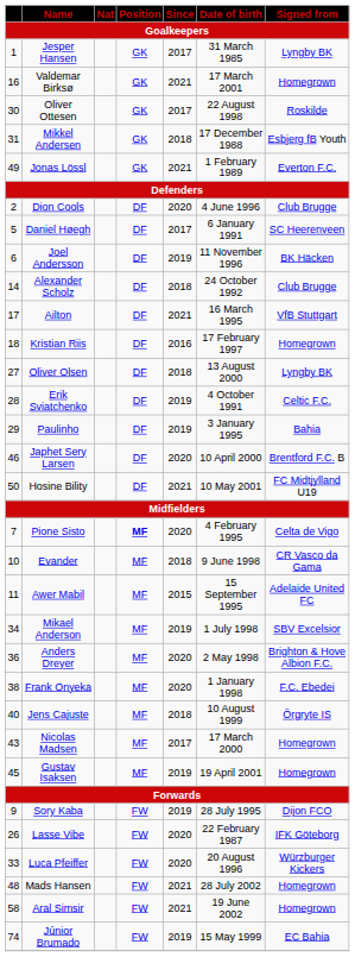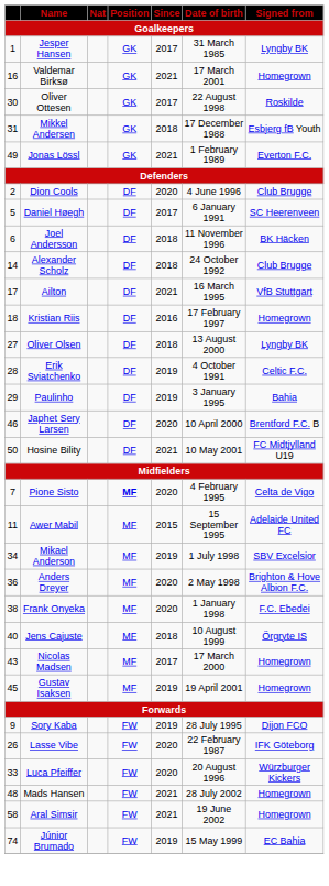 <table class="wikitable" style="text-align:center; font-size:90%; width:75%;">
 <tr>
 <th style="background:#000000; color:#cc0609; text-align:center;"></th>
 <th style="background:#000000; color:#cc0609; text-align:center;">Name</th>
 <th style="background:#000000; color:#cc0609; text-align:center;">Nat</th>
 <th style="background:#000000; color:#cc0609; text-align:center;">Position</th>
 <th style="background:#000000; color:#cc0609; text-align:center;">Since</th>
 <th style="background:#000000; color:#cc0609; text-align:center;">Date of birth</th>
 <th style="background:#000000; color:#cc0609; text-align:center;">Signed from</th>
 </tr>
 <tr>
 <th colspan="7" style="background:#cc0609; color:white; text-align:center;">Goalkeepers</th>
 </tr>
 <tr>
 <td>1</td>
 <td><a href='#'>Jesper Hansen</a></td>
 <td></td>
 <td><a href='#'>GK</a></td>
 <td>2017</td>
 <td>31 March 1985</td>
 <td> <a href='#'>Lyngby BK</a></td>
 </tr>
 <tr>
 <td>16</td>
 <td>Valdemar Birksø</td>
 <td></td>
 <td><a href='#'>GK</a></td>
 <td>2021</td>
 <td>17 March 2001</td>
 <td> <a href='#'>Homegrown</a></td>
 </tr>
 <tr>
 <td>30</td>
 <td>Oliver Ottesen</td>
 <td></td>
 <td><a href='#'>GK</a></td>
 <td>2017</td>
 <td>22 August 1998</td>
 <td> <a href='#'>Roskilde</a></td>
 </tr>
 <tr>
 <td>31</td>
 <td><a href='#'>Mikkel Andersen</a></td>
 <td></td>
 <td><a href='#'>GK</a></td>
 <td>2018</td>
 <td>17 December 1988</td>
 <td> <a href='#'>Esbjerg fB</a> Youth</td>
 </tr>
 <tr>
 <td>49</td>
 <td><a href='#'>Jonas Lössl</a></td>
 <td></td>
 <td><a href='#'>GK</a></td>
 <td>2021</td>
 <td>1 February 1989</td>
 <td> <a href='#'>Everton F.C.</a></td>
 </tr>
 <tr>
 <th colspan="7" style="background:#cc0609; color:white; text-align:center;">Defenders</th>
 </tr>
 <tr>
 <td>2</td>
 <td><a href='#'>Dion Cools</a></td>
 <td> </td>
 <td><a href='#'>DF</a></td>
 <td>2020</td>
 <td>4 June 1996</td>
 <td> <a href='#'>Club Brugge</a></td>
 </tr>
 <tr>
 <td>5</td>
 <td><a href='#'>Daniel Høegh</a></td>
 <td></td>
 <td><a href='#'>DF</a></td>
 <td>2017</td>
 <td>6 January 1991</td>
 <td> <a href='#'>SC Heerenveen</a></td>
 </tr>
 <tr>
 <td>6</td>
 <td><a href='#'>Joel Andersson</a></td>
 <td></td>
 <td><a href='#'>DF</a></td>
-<td>2019</td>
+<td>2018</td>
 <td>11 November 1996</td>
 <td> <a href='#'>BK Häcken</a></td>
 </tr>
 <tr>
 <td>14</td>
 <td><a href='#'>Alexander Scholz</a></td>
 <td> </td>
 <td><a href='#'>DF</a></td>
 <td>2018</td>
 <td>24 October 1992</td>
 <td> <a href='#'>Club Brugge</a></td>
 </tr>
 <tr>
 <td>17</td>
 <td><a href='#'>Ailton</a></td>
 <td></td>
 <td><a href='#'>DF</a></td>
 <td>2021</td>
 <td>16 March 1995</td>
 <td> <a href='#'>VfB Stuttgart</a></td>
 </tr>
 <tr>
 <td>18</td>
 <td><a href='#'>Kristian Riis</a></td>
 <td></td>
 <td><a href='#'>DF</a></td>
 <td>2016</td>
 <td>17 February 1997</td>
 <td><a href='#'>Homegrown</a></td>
 </tr>
 <tr>
 <td>27</td>
 <td><a href='#'>Oliver Olsen</a></td>
 <td></td>
 <td><a href='#'>DF</a></td>
 <td>2018</td>
 <td>13 August 2000</td>
 <td> <a href='#'>Lyngby BK</a></td>
 </tr>
 <tr>
 <td>28</td>
 <td><a href='#'>Erik Sviatchenko</a></td>
 <td></td>
 <td><a href='#'>DF</a></td>
 <td>2019</td>
 <td>4 October 1991</td>
 <td> <a href='#'>Celtic F.C.</a></td>
 </tr>
 <tr>
 <td>29</td>
 <td><a href='#'>Paulinho</a></td>
 <td></td>
 <td><a href='#'>DF</a></td>
 <td>2019</td>
 <td>3 January 1995</td>
 <td> <a href='#'>Bahia</a></td>
 </tr>
 <tr>
 <td>46</td>
 <td><a href='#'>Japhet Sery Larsen</a></td>
 <td></td>
 <td><a href='#'>DF</a></td>
 <td>2020</td>
 <td>10 April 2000</td>
 <td> <a href='#'>Brentford F.C.</a> B</td>
 </tr>
 <tr>
 <td>50</td>
 <td>Hosine Bility</td>
 <td></td>
 <td><a href='#'>DF</a></td>
 <td>2021</td>
 <td>10 May 2001</td>
 <td> <a href='#'>FC Midtjylland</a> U19</td>
 </tr>
 <tr>
 <th colspan="7" style="background:#cc0609; color:white; text-align:center;">Midfielders</th>
 </tr>
 <tr>
 <td>7</td>
 <td><a href='#'>Pione Sisto</a></td>
 <td> </td>
 <td><strong><a href='#'>MF</a></strong></td>
 <td>2020</td>
 <td>4 February 1995</td>
 <td> <a href='#'>Celta de Vigo</a></td>
-</tr>
-<tr>
-<td>10</td>
-<td><a href='#'>Evander</a></td>
-<td></td>
-<td><a href='#'>MF</a></td>
-<td>2018</td>
-<td>9 June 1998</td>
-<td> <a href='#'>CR Vasco da Gama</a></td>
 </tr>
 <tr>
 <td>11</td>
 <td><a href='#'>Awer Mabil</a></td>
 <td></td>
 <td><a href='#'>MF</a></td>
 <td>2015</td>
 <td>15 September 1995</td>
 <td> <a href='#'>Adelaide United FC</a></td>
 </tr>
 <tr>
 <td>34</td>
 <td><a href='#'>Mikael Anderson</a></td>
 <td></td>
 <td><a href='#'>MF</a></td>
 <td>2019</td>
 <td>1 July 1998</td>
 <td> <a href='#'>SBV Excelsior</a></td>
 </tr>
 <tr>
 <td>36</td>
 <td><a href='#'>Anders Dreyer</a></td>
 <td></td>
 <td><a href='#'>MF</a></td>
 <td>2020</td>
 <td>2 May 1998</td>
 <td> <a href='#'>Brighton & Hove Albion F.C.</a></td>
 </tr>
 <tr>
 <td>38</td>
 <td><a href='#'>Frank Onyeka</a></td>
 <td></td>
 <td><a href='#'>MF</a></td>
 <td>2020</td>
 <td>1 January 1998</td>
 <td> <a href='#'>F.C. Ebedei</a></td>
 </tr>
 <tr>
 <td>40</td>
 <td><a href='#'>Jens Cajuste</a></td>
 <td></td>
 <td><a href='#'>MF</a></td>
 <td>2018</td>
 <td>10 August 1999</td>
 <td> <a href='#'>Örgryte IS</a></td>
 </tr>
 <tr>
 <td>43</td>
 <td><a href='#'>Nicolas Madsen</a></td>
 <td></td>
 <td><a href='#'>MF</a></td>
 <td>2017</td>
 <td>17 March 2000</td>
 <td><a href='#'>Homegrown</a></td>
 </tr>
 <tr>
 <td>45</td>
 <td><a href='#'>Gustav Isaksen</a></td>
 <td></td>
 <td><a href='#'>MF</a></td>
 <td>2019</td>
 <td>19 April 2001</td>
 <td><a href='#'>Homegrown</a></td>
 </tr>
 <tr>
 <th colspan="7" style="background:#cc0609; color:white; text-align:center;">Forwards</th>
 </tr>
 <tr>
 <td>9</td>
 <td><a href='#'>Sory Kaba</a></td>
 <td></td>
 <td><a href='#'>FW</a></td>
 <td>2019</td>
 <td>28 July 1995</td>
 <td> <a href='#'>Dijon FCO</a></td>
 </tr>
 <tr>
 <td>26</td>
 <td><a href='#'>Lasse Vibe</a></td>
 <td></td>
 <td><a href='#'>FW</a></td>
 <td>2020</td>
 <td>22 February 1987</td>
 <td> <a href='#'>IFK Göteborg</a></td>
 </tr>
 <tr>
 <td>33</td>
 <td><a href='#'>Luca Pfeiffer</a></td>
 <td></td>
 <td><a href='#'>FW</a></td>
 <td>2020</td>
 <td>20 August 1996</td>
 <td> <a href='#'>Würzburger Kickers</a></td>
 </tr>
 <tr>
 <td>48</td>
 <td>Mads Hansen</td>
 <td></td>
 <td><a href='#'>FW</a></td>
 <td>2021</td>
 <td>28 July 2002</td>
 <td><a href='#'>Homegrown</a></td>
 </tr>
 <tr>
 <td>58</td>
 <td><a href='#'>Aral Simsir</a></td>
 <td> </td>
 <td><a href='#'>FW</a></td>
 <td>2021</td>
 <td>19 June 2002</td>
 <td><a href='#'>Homegrown</a></td>
 </tr>
 <tr>
 <td>74</td>
 <td><a href='#'>Júnior Brumado</a></td>
 <td></td>
 <td><a href='#'>FW</a></td>
 <td>2019</td>
 <td>15 May 1999</td>
 <td> <a href='#'>EC Bahia</a></td>
 </tr>
 <tr>
 </tr>
 </table>
